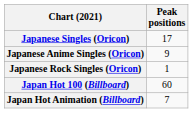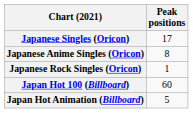 <table class="wikitable sortable plainrowheaders" style="text-align:center">
 <tr>
 <th scope="col">Chart (2021)</th>
 <th scope="col">Peak<br>positions</th>
 </tr>
 <tr>
 <th scope="row"><a href='#'>Japanese Singles</a> (<a href='#'>Oricon</a>)</th>
 <td style="text-align:center">17</td>
 </tr>
 <tr>
 <th scope="row">Japanese Anime Singles (<a href='#'>Oricon</a>)</th>
-<td style="text-align:center">9</td>
+<td style="text-align:center">8</td>
 </tr>
 <tr>
 <th scope="row">Japanese Rock Singles (<a href='#'>Oricon</a>)</th>
 <td style="text-align:center">1</td>
 </tr>
 <tr>
 <th scope="row"><a href='#'>Japan Hot 100</a> (<a href='#'><em>Billboard</em></a>)</th>
 <td style="text-align:center">60</td>
 </tr>
 <tr>
 <th scope="row">Japan Hot Animation (<a href='#'><em>Billboard</em></a>)</th>
-<td style="text-align:center">7</td>
+<td style="text-align:center">5</td>
 </tr>
 </table>
